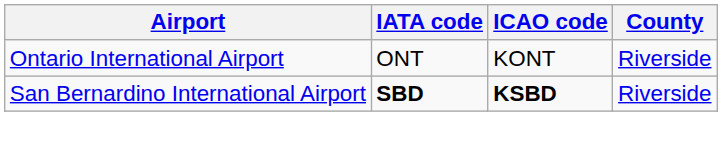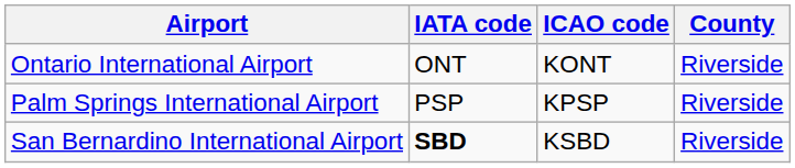 <table class="wikitable">
 <tr>
 <th valign=bottom><a href='#'>Airport</a></th>
 <th valign=bottom><a href='#'>IATA code</a></th>
 <th valign=bottom><a href='#'>ICAO code</a></th>
 <th valign=bottom><a href='#'>County</a></th>
 </tr>
 <tr>
 <td><a href='#'>Ontario International Airport</a></td>
 <td>ONT</td>
 <td>KONT</td>
 <td><a href='#'>Riverside</a></td>
 </tr>
 <tr>
+<td><a href='#'>Palm Springs International Airport</a></td>
+<td>PSP</td>
+<td>KPSP</td>
+<td><a href='#'>Riverside</a></td>
+</tr>
+<tr>
 <td><a href='#'>San Bernardino International Airport</a></td>
 <td><strong>SBD</strong></td>
-<td><strong>KSBD</strong></td>
+<td>KSBD</td>
 <td><a href='#'>Riverside</a></td>
 </tr>
 </table>
